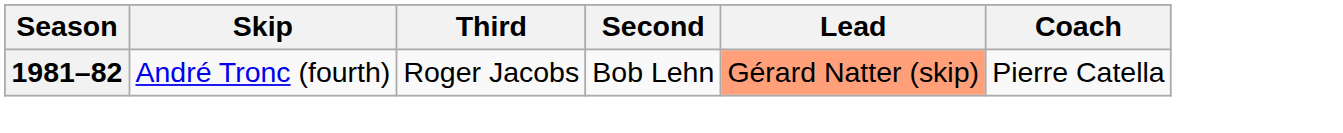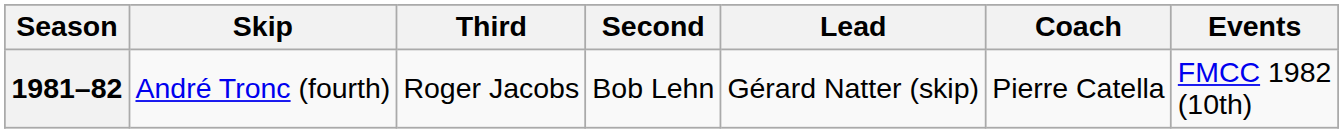 <table class="wikitable">
 <tr>
 <th scope="col">Season</th>
 <th scope="col">Skip</th>
 <th scope="col">Third</th>
 <th scope="col">Second</th>
 <th scope="col">Lead</th>
 <th scope="col">Coach</th>
+<th scope="col">Events</th>
 </tr>
 <tr>
 <th scope="row">1981–82</th>
 <td><a href='#'>André Tronc</a> (fourth)</td>
 <td>Roger Jacobs</td>
 <td>Bob Lehn</td>
-<td style="background: lightsalmon;">Gérard Natter (skip)</td>
+<td>Gérard Natter (skip)</td>
 <td>Pierre Catella</td>
+<td><a href='#'>FMCC</a> 1982 <br> (10th)</td>
 </tr>
 </table>
